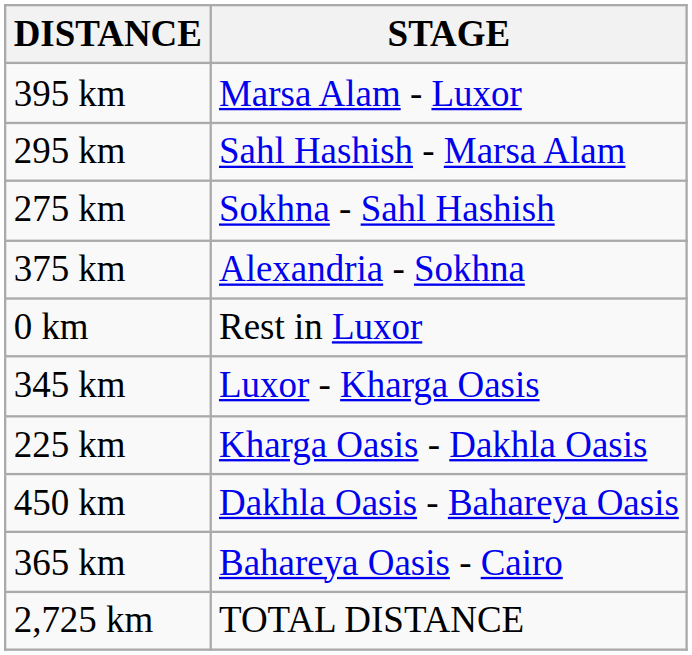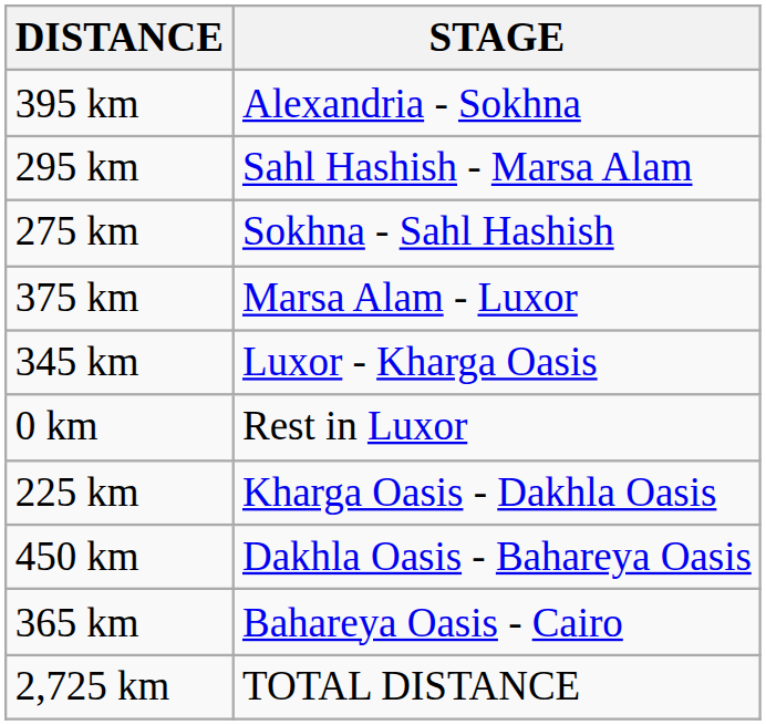 <table class="wikitable">
 <tr>
 <th>DISTANCE</th>
 <th>STAGE</th>
 </tr>
 <tr>
 <td>395 km</td>
-<td><a href='#'>Marsa Alam</a> - <a href='#'>Luxor</a></td>
+<td><a href='#'>Alexandria</a> - <a href='#'>Sokhna</a></td>
 </tr>
 <tr>
 <td>295 km</td>
 <td><a href='#'>Sahl Hashish</a> - <a href='#'>Marsa Alam</a></td>
 </tr>
 <tr>
 <td>275 km</td>
 <td><a href='#'>Sokhna</a> - <a href='#'>Sahl Hashish</a></td>
 </tr>
 <tr>
 <td>375 km</td>
-<td><a href='#'>Alexandria</a> - <a href='#'>Sokhna</a></td>
+<td><a href='#'>Marsa Alam</a> - <a href='#'>Luxor</a></td>
+</tr>
+<tr>
+<td>345 km</td>
+<td><a href='#'>Luxor</a> - <a href='#'>Kharga Oasis</a></td>
 </tr>
 <tr>
 <td>0 km</td>
 <td>Rest in <a href='#'>Luxor</a></td>
-</tr>
-<tr>
-<td>345 km</td>
-<td><a href='#'>Luxor</a> - <a href='#'>Kharga Oasis</a></td>
 </tr>
 <tr>
 <td>225 km</td>
 <td><a href='#'>Kharga Oasis</a> - <a href='#'>Dakhla Oasis</a></td>
 </tr>
 <tr>
 <td>450 km</td>
 <td><a href='#'>Dakhla Oasis</a> - <a href='#'>Bahareya Oasis</a></td>
 </tr>
 <tr>
 <td>365 km</td>
 <td><a href='#'>Bahareya Oasis</a> - <a href='#'>Cairo</a></td>
 </tr>
 <tr>
 <td>2,725 km</td>
 <td>TOTAL DISTANCE</td>
 </tr>
 </table>
